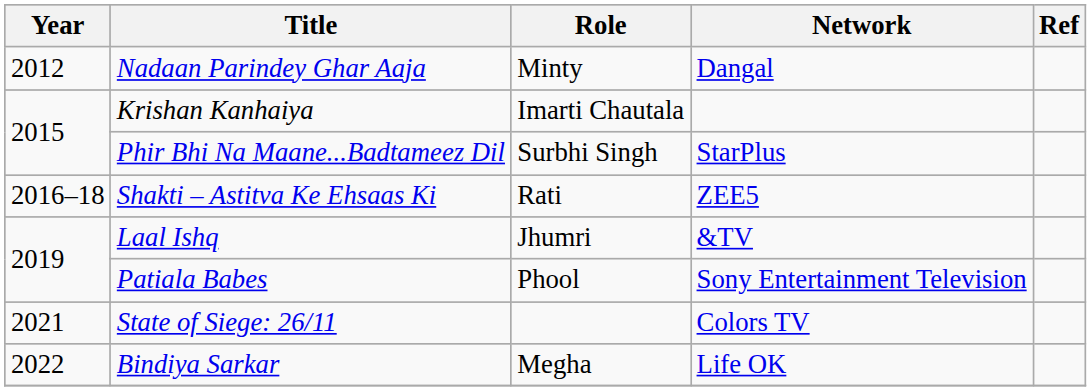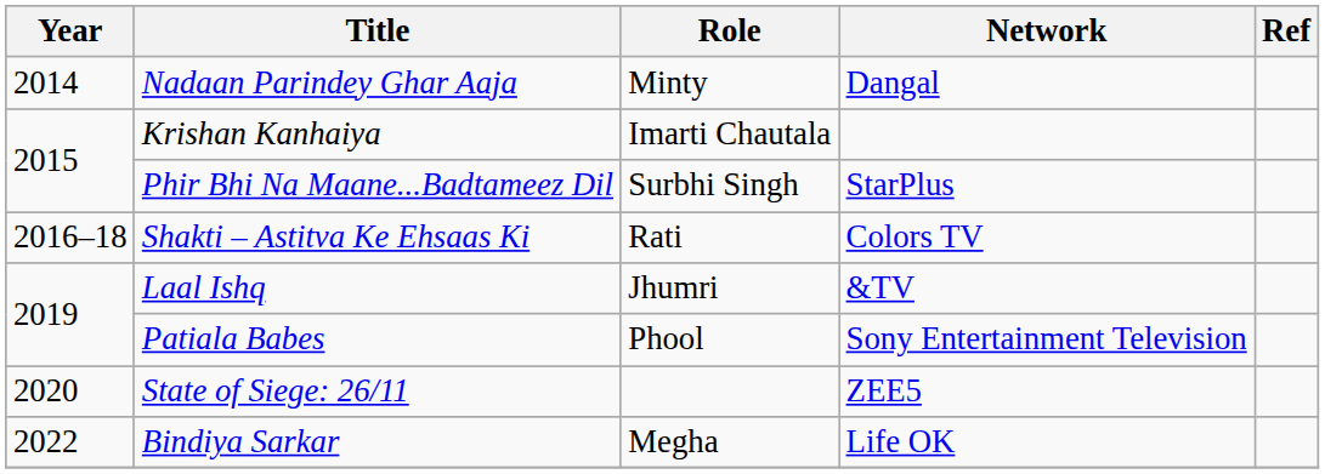 <table class="wikitable">
 <tr>
 <th>Year</th>
 <th>Title</th>
 <th>Role</th>
 <th>Network</th>
 <th>Ref</th>
 </tr>
 <tr>
-<td>2012</td>
+<td>2014</td>
 <td><em><a href='#'>Nadaan Parindey Ghar Aaja</a></em></td>
 <td>Minty</td>
 <td><a href='#'>Dangal</a></td>
 <td></td>
 </tr>
 <tr>
 <td rowspan="2">2015</td>
 <td><em>Krishan Kanhaiya</em></td>
 <td>Imarti Chautala</td>
 <td></td>
 <td></td>
 </tr>
 <tr>
 <td><a href='#'><em>Phir Bhi Na Maane...Badtameez Dil</em></a></td>
 <td>Surbhi Singh</td>
 <td><a href='#'>StarPlus</a></td>
 <td></td>
 </tr>
 <tr>
 <td>2016–18</td>
 <td><a href='#'><em>Shakti – Astitva Ke Ehsaas Ki</em></a></td>
 <td>Rati</td>
-<td><a href='#'>ZEE5</a></td>
+<td><a href='#'>Colors TV</a></td>
 <td></td>
 </tr>
 <tr>
 <td rowspan="2">2019</td>
 <td><a href='#'><em>Laal Ishq</em></a></td>
 <td>Jhumri</td>
 <td><a href='#'>&TV</a></td>
 <td></td>
 </tr>
 <tr>
 <td><em><a href='#'>Patiala Babes</a></em></td>
 <td>Phool</td>
 <td><a href='#'>Sony Entertainment Television</a></td>
 <td></td>
 </tr>
 <tr>
-<td>2021</td>
+<td>2020</td>
 <td><a href='#'><em>State of Siege: 26/11</em></a></td>
 <td></td>
-<td><a href='#'>Colors TV</a></td>
+<td><a href='#'>ZEE5</a></td>
 <td></td>
 </tr>
 <tr>
 <td>2022</td>
 <td><em><a href='#'>Bindiya Sarkar</a></em></td>
 <td>Megha</td>
 <td><a href='#'>Life OK</a></td>
 <td></td>
 </tr>
 <tr>
 </tr>
 </table>
